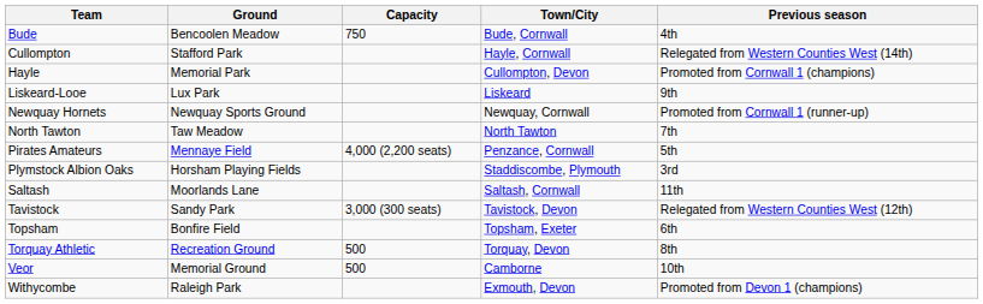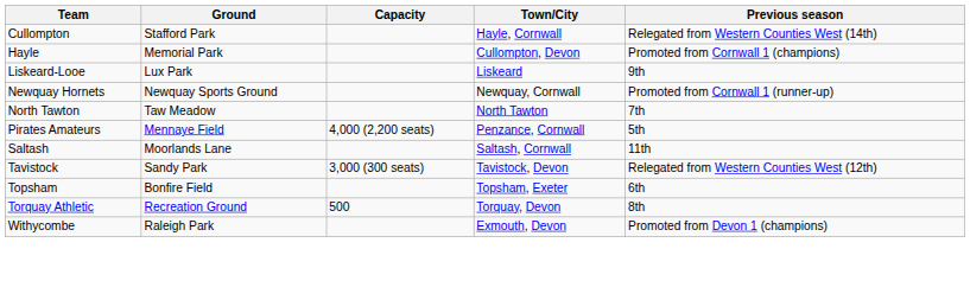 <table class="wikitable sortable" width=100%>
 <tr>
 <th>Team</th>
 <th>Ground</th>
 <th>Capacity</th>
 <th>Town/City</th>
 <th>Previous season</th>
-</tr>
-<tr>
-<td><a href='#'>Bude</a></td>
-<td>Bencoolen Meadow</td>
-<td>750</td>
-<td><a href='#'>Bude</a>, <a href='#'>Cornwall</a></td>
-<td>4th</td>
 </tr>
 <tr>
 <td>Cullompton</td>
 <td>Stafford Park</td>
 <td></td>
 <td><a href='#'>Hayle</a>, <a href='#'>Cornwall</a></td>
 <td>Relegated from <a href='#'>Western Counties West</a> (14th)</td>
 </tr>
 <tr>
 <td>Hayle</td>
 <td>Memorial Park</td>
 <td></td>
 <td><a href='#'>Cullompton</a>, <a href='#'>Devon</a></td>
 <td>Promoted from <a href='#'>Cornwall 1</a> (champions)</td>
 </tr>
 <tr>
 <td>Liskeard-Looe</td>
 <td>Lux Park</td>
 <td></td>
 <td><a href='#'>Liskeard</a></td>
 <td>9th</td>
 </tr>
 <tr>
 <td>Newquay Hornets</td>
 <td>Newquay Sports Ground</td>
 <td></td>
 <td>Newquay, Cornwall</td>
 <td>Promoted from <a href='#'>Cornwall 1</a> (runner-up)</td>
 </tr>
 <tr>
 <td>North Tawton</td>
 <td>Taw Meadow</td>
 <td></td>
 <td><a href='#'>North Tawton</a></td>
 <td>7th</td>
 </tr>
 <tr>
 <td>Pirates Amateurs</td>
 <td><a href='#'>Mennaye Field</a></td>
 <td>4,000 (2,200 seats)</td>
 <td><a href='#'>Penzance</a>, <a href='#'>Cornwall</a></td>
 <td>5th</td>
 </tr>
 <tr>
-<td>Plymstock Albion Oaks</td>
-<td>Horsham Playing Fields</td>
-<td></td>
-<td><a href='#'>Staddiscombe</a>, <a href='#'>Plymouth</a></td>
-<td>3rd</td>
-</tr>
-<tr>
 <td>Saltash</td>
 <td>Moorlands Lane</td>
 <td></td>
 <td><a href='#'>Saltash</a>, <a href='#'>Cornwall</a></td>
 <td>11th</td>
 </tr>
 <tr>
 <td>Tavistock</td>
 <td>Sandy Park</td>
 <td>3,000 (300 seats)</td>
 <td><a href='#'>Tavistock</a>, <a href='#'>Devon</a></td>
 <td>Relegated from <a href='#'>Western Counties West</a> (12th)</td>
 </tr>
 <tr>
 <td>Topsham</td>
 <td>Bonfire Field</td>
 <td></td>
 <td><a href='#'>Topsham</a>, <a href='#'>Exeter</a></td>
 <td>6th</td>
 </tr>
 <tr>
 <td><a href='#'>Torquay Athletic</a></td>
 <td><a href='#'>Recreation Ground</a></td>
 <td>500</td>
 <td><a href='#'>Torquay</a>, <a href='#'>Devon</a></td>
 <td>8th</td>
 </tr>
 <tr>
-<td><a href='#'>Veor</a></td>
-<td>Memorial Ground</td>
-<td>500</td>
-<td><a href='#'>Camborne</a></td>
-<td>10th</td>
-</tr>
-<tr>
 <td>Withycombe</td>
 <td>Raleigh Park</td>
 <td></td>
 <td><a href='#'>Exmouth</a>, <a href='#'>Devon</a></td>
 <td>Promoted from <a href='#'>Devon 1</a> (champions)</td>
 </tr>
 </table>
